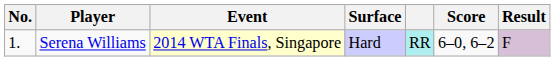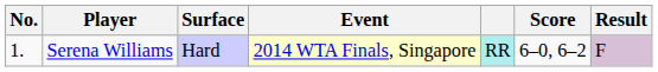 <table class="wikitable sortable">
 <tr>
 <th>No.</th>
 <th>Player</th>
+<th>Surface</th>
 <th>Event</th>
-<th>Surface</th>
 <th></th>
 <th>Score</th>
 <th>Result</th>
 </tr>
 <tr>
 <td>1.</td>
 <td> <a href='#'>Serena Williams</a></td>
+<td style="background:#ccf;">Hard</td>
 <td style="background:#ffc;"><a href='#'>2014 WTA Finals</a>, Singapore</td>
-<td style="background:#ccf;">Hard</td>
 <td style="background:#afeeee;">RR</td>
 <td>6–0, 6–2</td>
 <td style="background:thistle;">F</td>
 </tr>
 </table>
